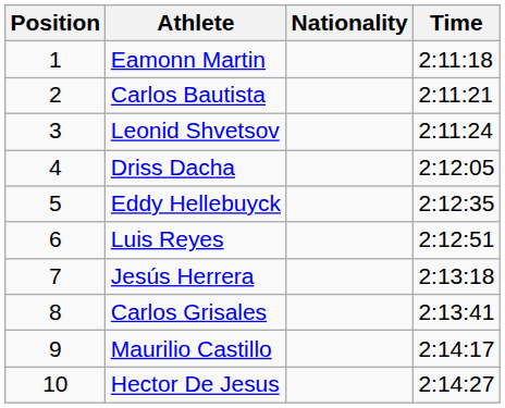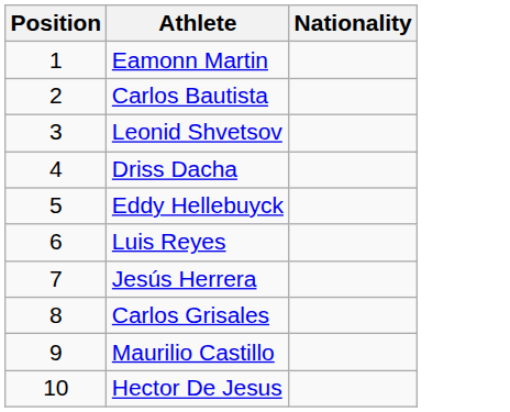 <table class="wikitable sortable">
 <tr>
 <th>Position</th>
 <th>Athlete</th>
 <th>Nationality</th>
-<th>Time</th>
 </tr>
 <tr>
 <td style="text-align:center">1</td>
 <td><a href='#'>Eamonn Martin</a></td>
 <td></td>
-<td>2:11:18</td>
 </tr>
 <tr>
 <td style="text-align:center">2</td>
 <td><a href='#'>Carlos Bautista</a></td>
 <td></td>
-<td>2:11:21</td>
 </tr>
 <tr>
 <td style="text-align:center">3</td>
 <td><a href='#'>Leonid Shvetsov</a></td>
 <td></td>
-<td>2:11:24</td>
 </tr>
 <tr>
 <td style="text-align:center">4</td>
 <td><a href='#'>Driss Dacha</a></td>
 <td></td>
-<td>2:12:05</td>
 </tr>
 <tr>
 <td style="text-align:center">5</td>
 <td><a href='#'>Eddy Hellebuyck</a></td>
 <td></td>
-<td>2:12:35</td>
 </tr>
 <tr>
 <td style="text-align:center">6</td>
 <td><a href='#'>Luis Reyes</a></td>
 <td></td>
-<td>2:12:51</td>
 </tr>
 <tr>
 <td style="text-align:center">7</td>
 <td><a href='#'>Jesús Herrera</a></td>
 <td></td>
-<td>2:13:18</td>
 </tr>
 <tr>
 <td style="text-align:center">8</td>
 <td><a href='#'>Carlos Grisales</a></td>
 <td></td>
-<td>2:13:41</td>
 </tr>
 <tr>
 <td style="text-align:center">9</td>
 <td><a href='#'>Maurilio Castillo</a></td>
 <td></td>
-<td>2:14:17</td>
 </tr>
 <tr>
 <td style="text-align:center">10</td>
 <td><a href='#'>Hector De Jesus</a></td>
 <td></td>
-<td>2:14:27</td>
 </tr>
 </table>
